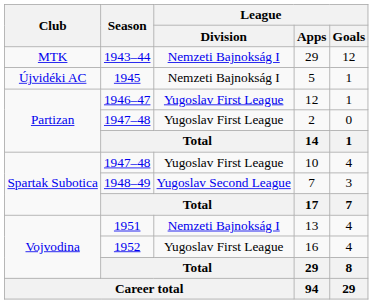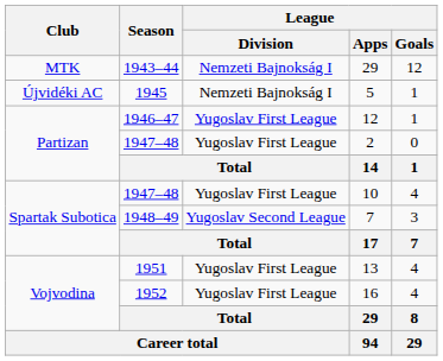 <table class="wikitable" style="text-align:center">
 <tr>
 <th rowspan="2">Club</th>
 <th rowspan="2">Season</th>
 <th colspan="3">League</th>
 </tr>
 <tr>
 <th>Division</th>
 <th>Apps</th>
 <th>Goals</th>
 </tr>
 <tr>
 <td><a href='#'>MTK</a></td>
 <td><a href='#'>1943–44</a></td>
 <td><a href='#'>Nemzeti Bajnokság I</a></td>
 <td>29</td>
 <td>12</td>
 </tr>
 <tr>
 <td><a href='#'>Újvidéki AC</a></td>
 <td><a href='#'>1945</a></td>
 <td>Nemzeti Bajnokság I</td>
 <td>5</td>
 <td>1</td>
 </tr>
 <tr>
 <td rowspan="3"><a href='#'>Partizan</a></td>
 <td><a href='#'>1946–47</a></td>
 <td><a href='#'>Yugoslav First League</a></td>
 <td>12</td>
 <td>1</td>
 </tr>
 <tr>
 <td><a href='#'>1947–48</a></td>
 <td>Yugoslav First League</td>
 <td>2</td>
 <td>0</td>
 </tr>
 <tr>
 <th colspan="2">Total</th>
 <th>14</th>
 <th>1</th>
 </tr>
 <tr>
 <td rowspan="3"><a href='#'>Spartak Subotica</a></td>
 <td><a href='#'>1947–48</a></td>
 <td>Yugoslav First League</td>
 <td>10</td>
 <td>4</td>
 </tr>
 <tr>
 <td><a href='#'>1948–49</a></td>
 <td><a href='#'>Yugoslav Second League</a></td>
 <td>7</td>
 <td>3</td>
 </tr>
 <tr>
 <th colspan="2">Total</th>
 <th>17</th>
 <th>7</th>
 </tr>
 <tr>
 <td rowspan="3"><a href='#'>Vojvodina</a></td>
 <td><a href='#'>1951</a></td>
-<td><a href='#'>Nemzeti Bajnokság I</a></td>
+<td>Yugoslav First League</td>
 <td>13</td>
 <td>4</td>
 </tr>
 <tr>
 <td><a href='#'>1952</a></td>
 <td>Yugoslav First League</td>
 <td>16</td>
 <td>4</td>
 </tr>
 <tr>
 <th colspan="2">Total</th>
 <th>29</th>
 <th>8</th>
 </tr>
 <tr>
 <th colspan="3">Career total</th>
 <th>94</th>
 <th>29</th>
 </tr>
 </table>
